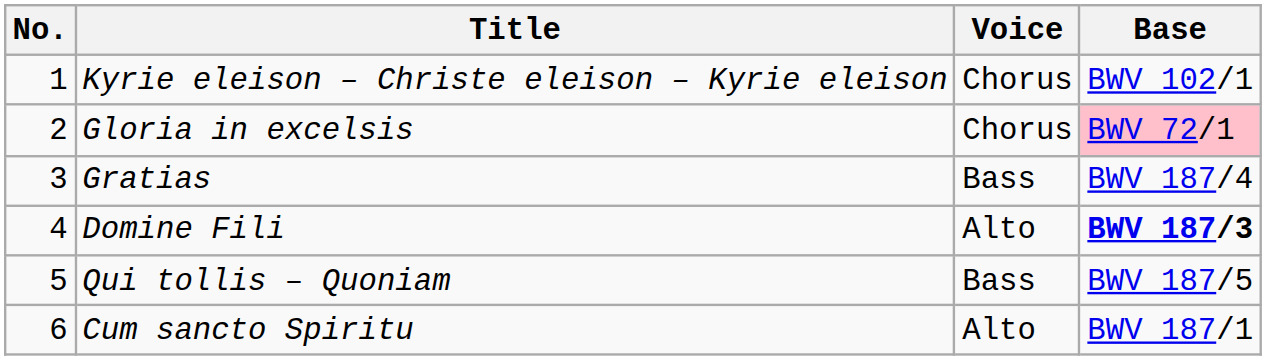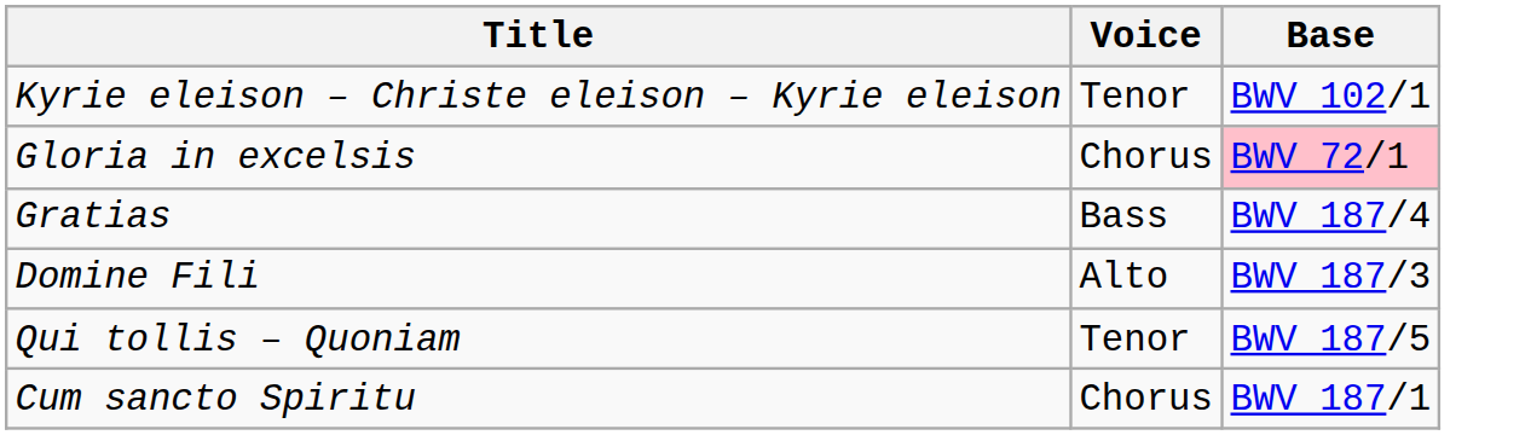 <table class="wikitable">
 <tr style="background-color:#E0E0E0;">
-<th>No.</th>
 <th>Title</th>
 <th>Voice</th>
 <th>Base</th>
 </tr>
 <tr>
-<td>  1</td>
 <td><em>Kyrie eleison – Christe eleison – Kyrie eleison</em></td>
-<td>Chorus</td>
+<td>Tenor</td>
 <td><a href='#'>BWV 102</a>/1</td>
 </tr>
 <tr>
-<td>  2</td>
 <td><em>Gloria in excelsis</em></td>
 <td>Chorus</td>
 <td style="background: pink;"><a href='#'>BWV 72</a>/1</td>
 </tr>
 <tr>
-<td>  3</td>
 <td><em>Gratias</em></td>
 <td>Bass</td>
 <td><a href='#'>BWV 187</a>/4</td>
 </tr>
 <tr>
-<td>  4</td>
 <td><em>Domine Fili</em></td>
 <td>Alto</td>
-<td><strong><a href='#'>BWV 187</a>/3</strong></td>
+<td><a href='#'>BWV 187</a>/3</td>
 </tr>
 <tr>
-<td>  5</td>
 <td><em>Qui tollis</em> – <em>Quoniam</em></td>
-<td>Bass</td>
+<td>Tenor</td>
 <td><a href='#'>BWV 187</a>/5</td>
 </tr>
 <tr>
-<td>  6</td>
 <td><em>Cum sancto Spiritu</em></td>
-<td>Alto</td>
+<td>Chorus</td>
 <td><a href='#'>BWV 187</a>/1</td>
 </tr>
 </table>
